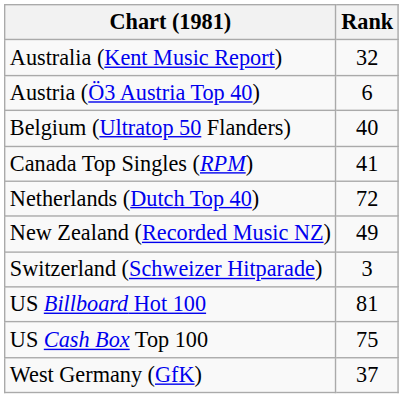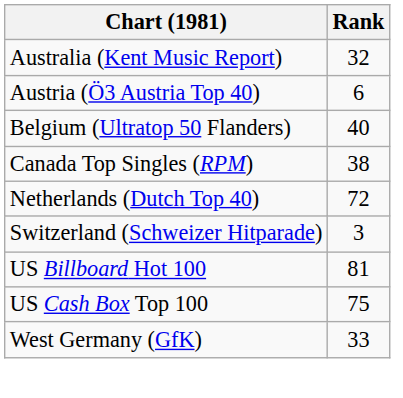 <table class="wikitable sortable">
 <tr>
 <th>Chart (1981)</th>
 <th>Rank</th>
 </tr>
 <tr>
 <td>Australia (<a href='#'>Kent Music Report</a>)</td>
 <td align="center">32</td>
 </tr>
 <tr>
 <td>Austria (<a href='#'>Ö3 Austria Top 40</a>)</td>
 <td align="center">6</td>
 </tr>
 <tr>
 <td>Belgium (<a href='#'>Ultratop 50</a> Flanders)</td>
 <td align="center">40</td>
 </tr>
 <tr>
 <td>Canada Top Singles (<em><a href='#'>RPM</a></em>)</td>
-<td align="center">41</td>
+<td align="center">38</td>
 </tr>
 <tr>
 <td>Netherlands (<a href='#'>Dutch Top 40</a>)</td>
 <td align="center">72</td>
-</tr>
-<tr>
-<td>New Zealand (<a href='#'>Recorded Music NZ</a>)</td>
-<td align="center">49</td>
 </tr>
 <tr>
 <td>Switzerland (<a href='#'>Schweizer Hitparade</a>)</td>
 <td align="center">3</td>
 </tr>
 <tr>
 <td>US <a href='#'><em>Billboard</em> Hot 100</a></td>
 <td align="center">81</td>
 </tr>
 <tr>
 <td>US <em><a href='#'>Cash Box</a></em> Top 100</td>
 <td align="center">75</td>
 </tr>
 <tr>
 <td>West Germany (<a href='#'>GfK</a>)</td>
-<td align="center">37</td>
+<td align="center">33</td>
 </tr>
 </table>
